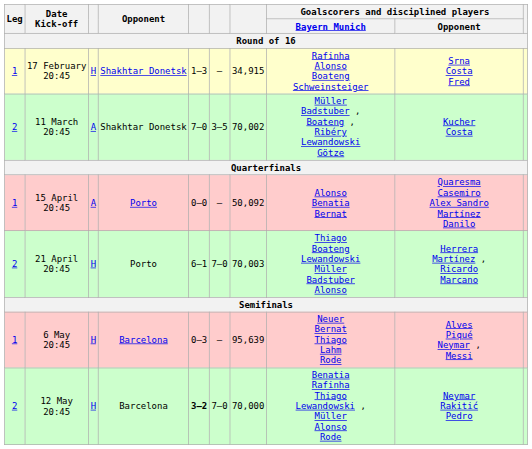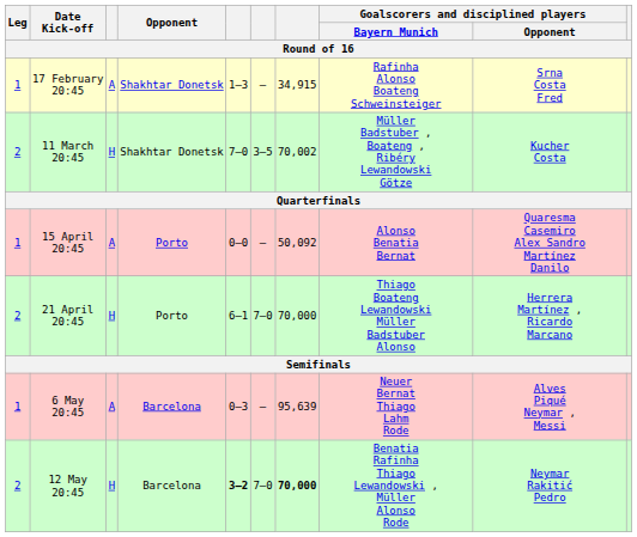 <table class="wikitable" Style="text-align: center">
 <tr>
 <th rowspan="2">Leg</th>
 <th rowspan="2">Date<br>Kick-off</th>
 <th rowspan="2"></th>
 <th rowspan="2">Opponent</th>
 <th rowspan="2"><br></th>
 <th rowspan="2"><br></th>
 <th rowspan="2"></th>
 <th colspan="2">Goalscorers and disciplined players</th>
 <th rowspan="2"></th>
 </tr>
 <tr>
 <th style="width:180px"><a href='#'>Bayern Munich</a></th>
 <th style="width:180px">Opponent</th>
 </tr>
 <tr>
 <th colspan="12">Round of 16</th>
 </tr>
 <tr style="background:#ffc">
 <td><a href='#'>1</a></td>
 <td>17 February<br>20:45</td>
-<td><a href='#'>H</a></td>
+<td><a href='#'>A</a></td>
 <td><a href='#'>Shakhtar Donetsk</a></td>
 <td>1–3</td>
 <td>—</td>
 <td>34,915</td>
 <td><a href='#'>Rafinha</a> <br><a href='#'>Alonso</a> <br><a href='#'>Boateng</a> <br><a href='#'>Schweinsteiger</a> </td>
 <td><a href='#'>Srna</a> <br><a href='#'>Costa</a> <br><a href='#'>Fred</a> </td>
 <td></td>
 </tr>
 <tr style="background:#cfc">
 <td><a href='#'>2</a></td>
 <td>11 March<br>20:45</td>
-<td><a href='#'>A</a></td>
+<td><a href='#'>H</a></td>
 <td>Shakhtar Donetsk</td>
 <td>7–0</td>
 <td>3–5</td>
 <td>70,002</td>
 <td><a href='#'>Müller</a> <br><a href='#'>Badstuber</a> , <br><a href='#'>Boateng</a> , <br><a href='#'>Ribéry</a> <br><a href='#'>Lewandowski</a> <br><a href='#'>Götze</a> </td>
 <td><a href='#'>Kucher</a> <br><a href='#'>Costa</a> </td>
 <td><br></td>
 </tr>
 <tr>
 <th colspan="12">Quarterfinals</th>
 </tr>
 <tr style="background:#fcc">
 <td><a href='#'>1</a></td>
 <td>15 April<br>20:45</td>
 <td><a href='#'>A</a></td>
 <td><a href='#'>Porto</a></td>
 <td>0–0</td>
 <td>—</td>
 <td>50,092</td>
 <td><a href='#'>Alonso</a> <br><a href='#'>Benatia</a> <br><a href='#'>Bernat</a> </td>
 <td><a href='#'>Quaresma</a> <br><a href='#'>Casemiro</a> <br><a href='#'>Alex Sandro</a> <br><a href='#'>Martínez</a> <br><a href='#'>Danilo</a> </td>
 <td><br></td>
 </tr>
 <tr style="background:#cfc">
 <td><a href='#'>2</a></td>
 <td>21 April<br>20:45</td>
 <td><a href='#'>H</a></td>
 <td>Porto</td>
 <td>6–1</td>
 <td>7–0</td>
-<td>70,003</td>
+<td>70,000</td>
 <td><a href='#'>Thiago</a> <br><a href='#'>Boateng</a> <br><a href='#'>Lewandowski</a> <br><a href='#'>Müller</a> <br><a href='#'>Badstuber</a> <br><a href='#'>Alonso</a> </td>
 <td><a href='#'>Herrera</a> <br><a href='#'>Martínez</a> , <br><a href='#'>Ricardo</a> <br><a href='#'>Marcano</a> </td>
 <td><br></td>
 </tr>
 <tr>
 <th colspan="12">Semifinals</th>
 </tr>
 <tr style="background:#fcc">
 <td><a href='#'>1</a></td>
 <td>6 May<br>20:45</td>
-<td><a href='#'>H</a></td>
+<td><a href='#'>A</a></td>
 <td><a href='#'>Barcelona</a></td>
 <td>0–3</td>
 <td>—</td>
 <td>95,639</td>
 <td><a href='#'>Neuer</a> <br><a href='#'>Bernat</a> <br><a href='#'>Thiago</a> <br><a href='#'>Lahm</a> <br><a href='#'>Rode</a> </td>
 <td><a href='#'>Alves</a> <br><a href='#'>Piqué</a> <br><a href='#'>Neymar</a> , <br><a href='#'>Messi</a> </td>
 <td><br></td>
 </tr>
 <tr style="background:#cfc">
 <td><a href='#'>2</a></td>
 <td>12 May<br>20:45</td>
 <td><a href='#'>H</a></td>
 <td>Barcelona</td>
 <td><strong>3–2</strong></td>
 <td>7–0</td>
-<td>70,000</td>
+<td><strong>70,000</strong></td>
 <td><a href='#'>Benatia</a> <br><a href='#'>Rafinha</a> <br><a href='#'>Thiago</a> <br><a href='#'>Lewandowski</a> , <br><a href='#'>Müller</a> <br><a href='#'>Alonso</a> <br><a href='#'>Rode</a> </td>
 <td><a href='#'>Neymar</a> <br><a href='#'>Rakitić</a> <br><a href='#'>Pedro</a> </td>
 <td></td>
 </tr>
 </table>
